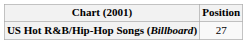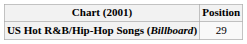 <table class="wikitable sortable plainrowheaders" style="text-align:center">
 <tr>
 <th scope="col">Chart (2001)</th>
 <th scope="col">Position</th>
 </tr>
 <tr>
 <th scope="row">US Hot R&B/Hip-Hop Songs (<em>Billboard</em>)</th>
-<td>27</td>
+<td>29</td>
 </tr>
 </table>
